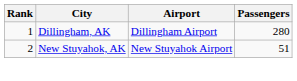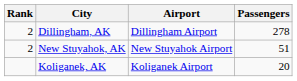 <table class="wikitable">
 <tr>
 <th>Rank</th>
 <th>City</th>
 <th>Airport</th>
 <th>Passengers</th>
 </tr>
 <tr>
-<td align=right>1</td>
+<td align=right>2</td>
 <td> <a href='#'>Dillingham, AK</a></td>
 <td><a href='#'>Dillingham Airport</a></td>
-<td align=right>280</td>
+<td align=right>278</td>
 </tr>
 <tr>
 <td align=right>2</td>
 <td> <a href='#'>New Stuyahok, AK</a></td>
 <td><a href='#'>New Stuyahok Airport</a></td>
 <td align=right>51</td>
 </tr>
+<tr>
+<td align=right></td>
+<td> <a href='#'>Koliganek, AK</a></td>
+<td><a href='#'>Koliganek Airport</a></td>
+<td align=right>20</td>
+</tr>
 </table>
